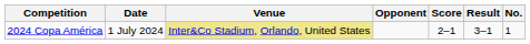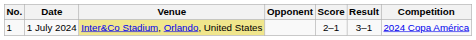 <table class="wikitable sortable">
 <tr>
-<th>Competition</th>
+<th>No.</th>
 <th>Date</th>
 <th>Venue</th>
 <th>Opponent</th>
 <th>Score</th>
 <th>Result</th>
-<th>No.</th>
+<th>Competition</th>
 </tr>
 <tr>
-<td><a href='#'>2024 Copa América</a></td>
+<td>1</td>
 <td>1 July 2024</td>
 <td style="background: khaki;"><a href='#'>Inter&Co Stadium</a>, <a href='#'>Orlando</a>, United States</td>
 <td></td>
 <td align=center>2–1</td>
 <td align=center>3–1</td>
-<td>1</td>
+<td><a href='#'>2024 Copa América</a></td>
 </tr>
 </table>
